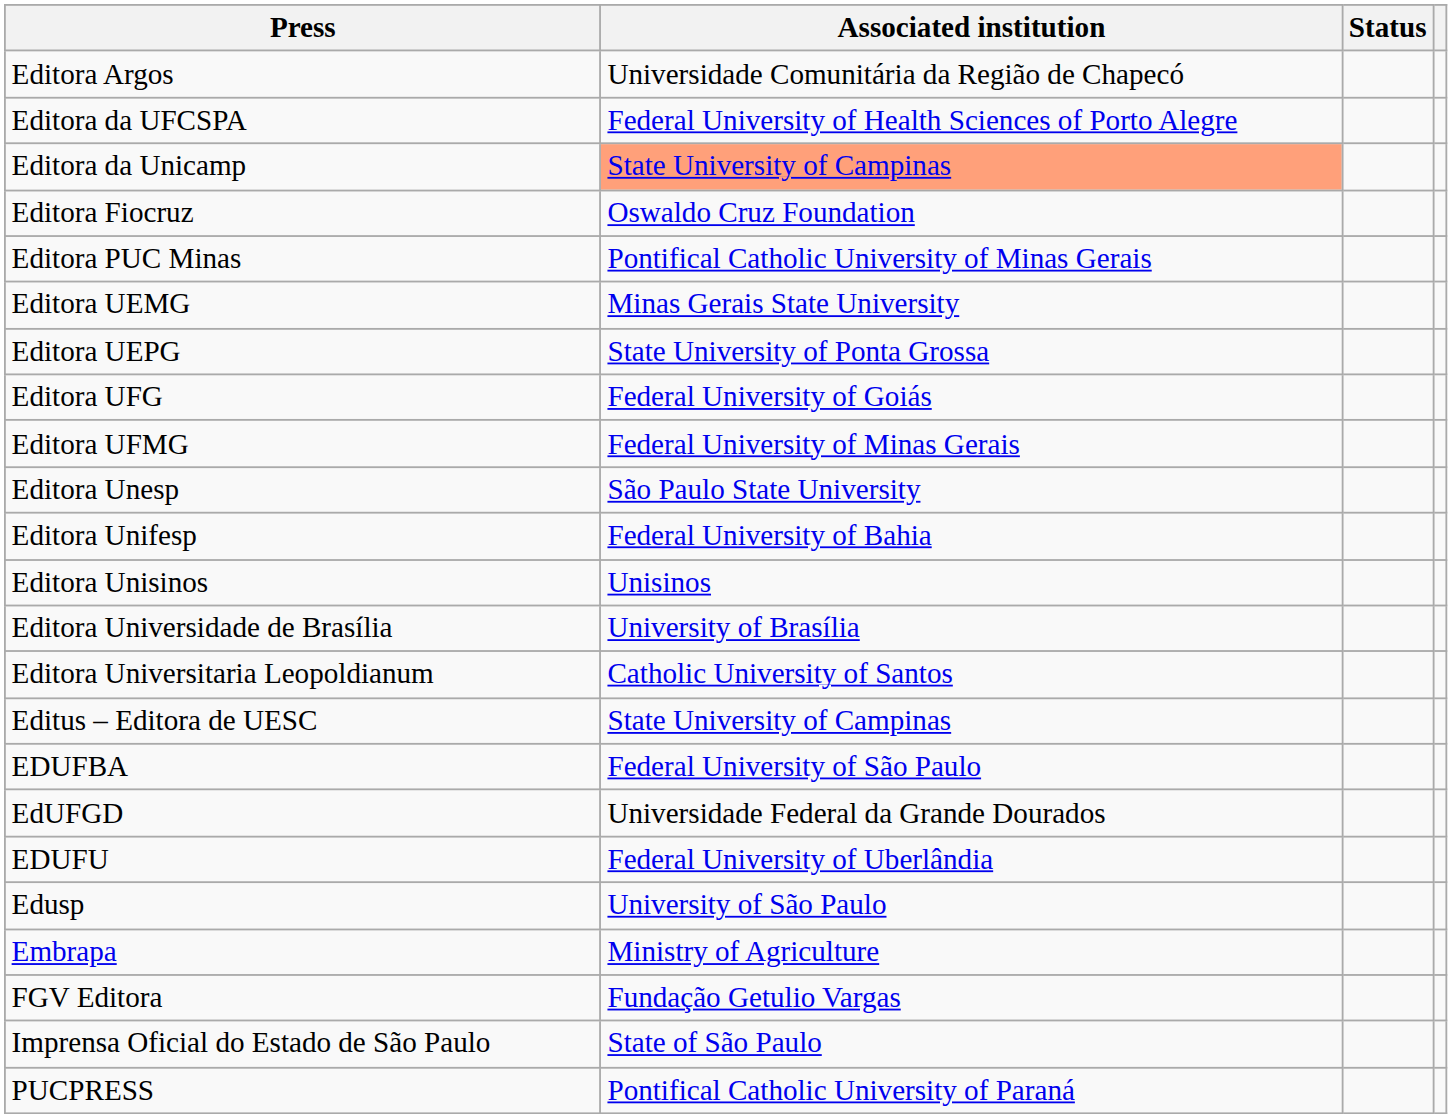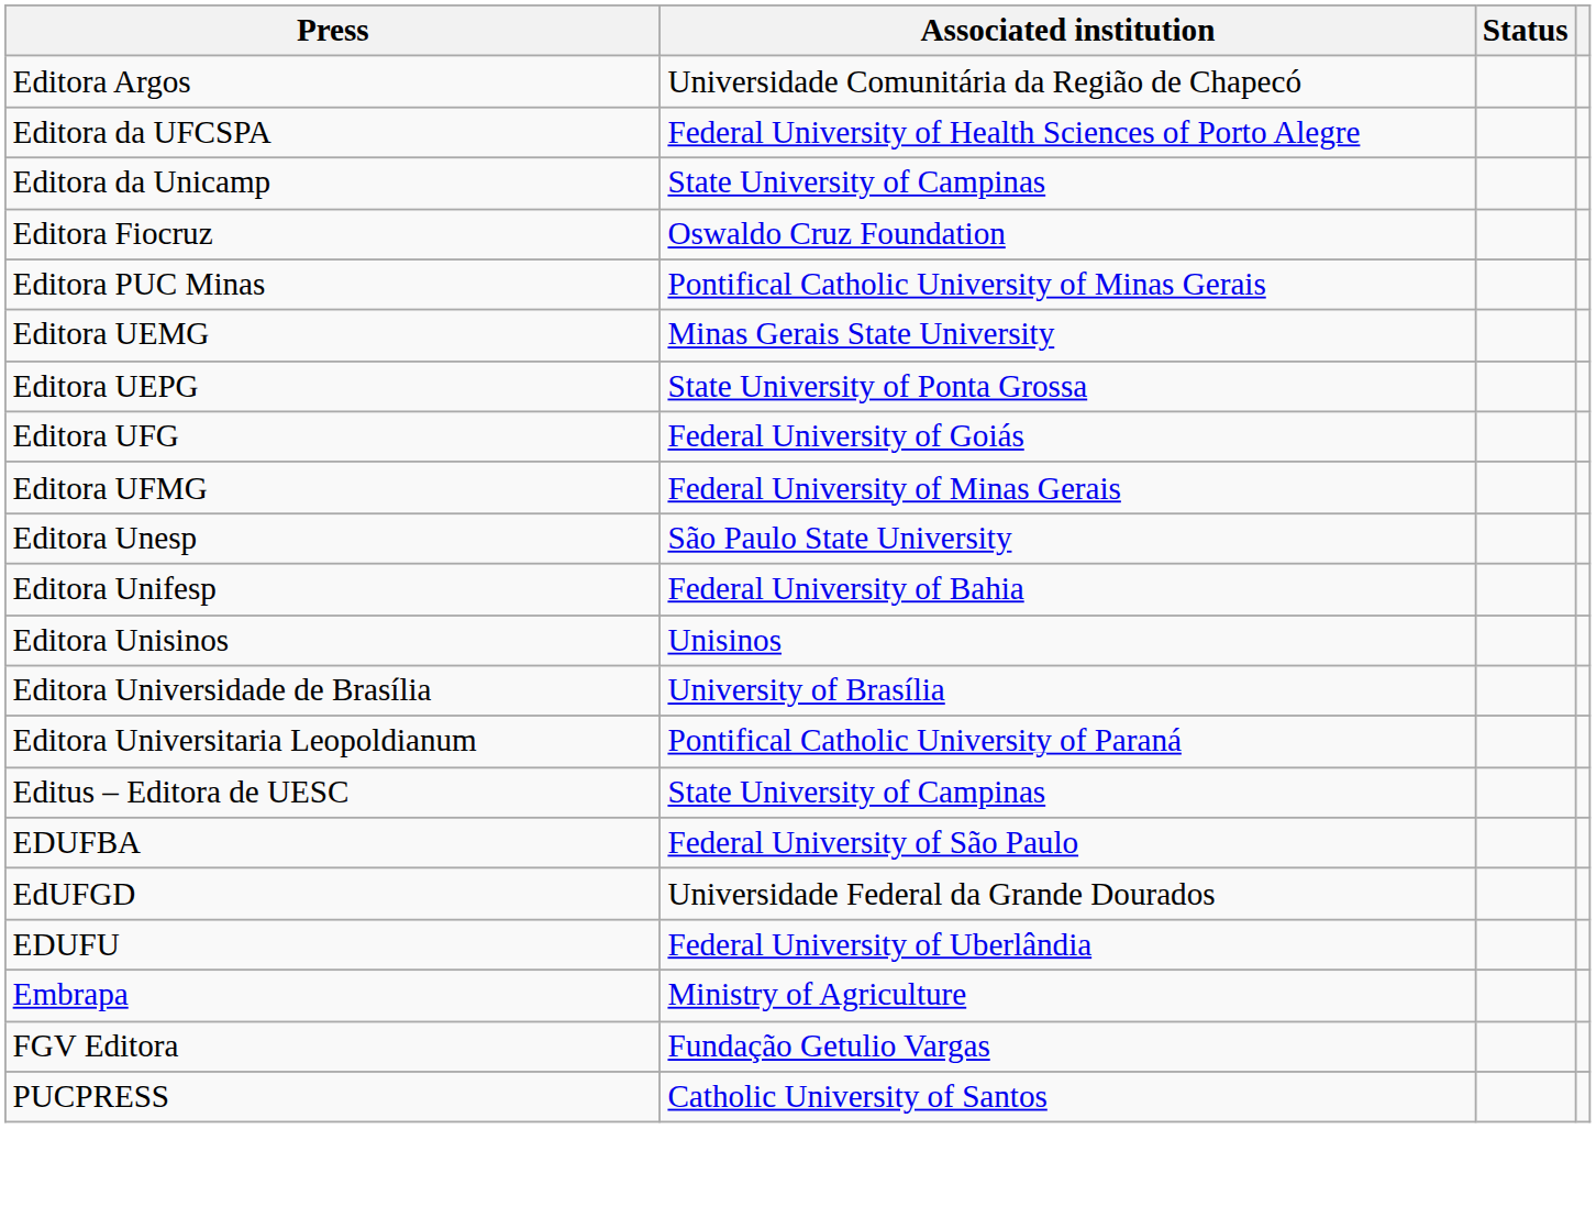 <table class="wikitable sortable">
 <tr>
 <th style="width:20em">Press</th>
 <th style="width:25em">Associated institution</th>
 <th>Status</th>
 <th></th>
 </tr>
 <tr>
 <td>Editora Argos</td>
 <td>Universidade Comunitária da Região de Chapecó </td>
 <td></td>
 <td></td>
 </tr>
 <tr>
 <td>Editora da UFCSPA</td>
 <td><a href='#'>Federal University of Health Sciences of Porto Alegre</a></td>
 <td></td>
 <td></td>
 </tr>
 <tr>
 <td>Editora da Unicamp </td>
-<td style="background: lightsalmon;"><a href='#'>State University of Campinas</a></td>
+<td><a href='#'>State University of Campinas</a></td>
 <td></td>
 <td></td>
 </tr>
 <tr>
 <td>Editora Fiocruz</td>
 <td><a href='#'>Oswaldo Cruz Foundation</a></td>
 <td></td>
 <td></td>
 </tr>
 <tr>
 <td>Editora PUC Minas</td>
 <td><a href='#'>Pontifical Catholic University of Minas Gerais</a></td>
 <td></td>
 <td></td>
 </tr>
 <tr>
 <td>Editora UEMG</td>
 <td><a href='#'>Minas Gerais State University</a></td>
 <td></td>
 <td></td>
 </tr>
 <tr>
 <td>Editora UEPG</td>
 <td><a href='#'>State University of Ponta Grossa</a></td>
 <td></td>
 <td></td>
 </tr>
 <tr>
 <td>Editora UFG </td>
 <td><a href='#'>Federal University of Goiás</a></td>
 <td></td>
 <td></td>
 </tr>
 <tr>
 <td>Editora UFMG</td>
 <td><a href='#'>Federal University of Minas Gerais</a></td>
 <td></td>
 <td></td>
 </tr>
 <tr>
 <td>Editora Unesp</td>
 <td><a href='#'>São Paulo State University</a></td>
 <td></td>
 <td></td>
 </tr>
 <tr>
 <td>Editora Unifesp</td>
 <td><a href='#'>Federal University of Bahia</a></td>
 <td></td>
 <td></td>
 </tr>
 <tr>
 <td>Editora Unisinos</td>
 <td><a href='#'>Unisinos</a></td>
 <td></td>
 <td></td>
 </tr>
 <tr>
 <td>Editora Universidade de Brasília </td>
 <td><a href='#'>University of Brasília</a></td>
 <td></td>
 <td></td>
 </tr>
 <tr>
 <td>Editora Universitaria Leopoldianum</td>
-<td><a href='#'>Catholic University of Santos</a></td>
+<td><a href='#'>Pontifical Catholic University of Paraná</a></td>
 <td></td>
 <td></td>
 </tr>
 <tr>
 <td>Editus – Editora de UESC</td>
 <td><a href='#'>State University of Campinas</a></td>
 <td></td>
 <td></td>
 </tr>
 <tr>
 <td>EDUFBA</td>
 <td><a href='#'>Federal University of São Paulo</a></td>
 <td></td>
 <td></td>
 </tr>
 <tr>
 <td>EdUFGD</td>
 <td>Universidade Federal da Grande Dourados  </td>
 <td></td>
 <td></td>
 </tr>
 <tr>
 <td>EDUFU </td>
 <td><a href='#'>Federal University of Uberlândia</a></td>
 <td></td>
 <td></td>
 </tr>
 <tr>
-<td>Edusp </td>
-<td><a href='#'>University of São Paulo</a></td>
-<td></td>
-<td></td>
-</tr>
-<tr>
 <td><a href='#'>Embrapa</a></td>
 <td><a href='#'>Ministry of Agriculture</a></td>
 <td></td>
 <td></td>
 </tr>
 <tr>
 <td>FGV Editora  </td>
 <td><a href='#'>Fundação Getulio Vargas</a></td>
 <td></td>
 <td></td>
 </tr>
 <tr>
-<td>Imprensa Oficial do Estado de São Paulo </td>
-<td><a href='#'>State of São Paulo</a></td>
-<td></td>
-<td></td>
-</tr>
-<tr>
 <td>PUCPRESS</td>
-<td><a href='#'>Pontifical Catholic University of Paraná</a></td>
+<td><a href='#'>Catholic University of Santos</a></td>
 <td></td>
 <td></td>
 </tr>
 </table>
